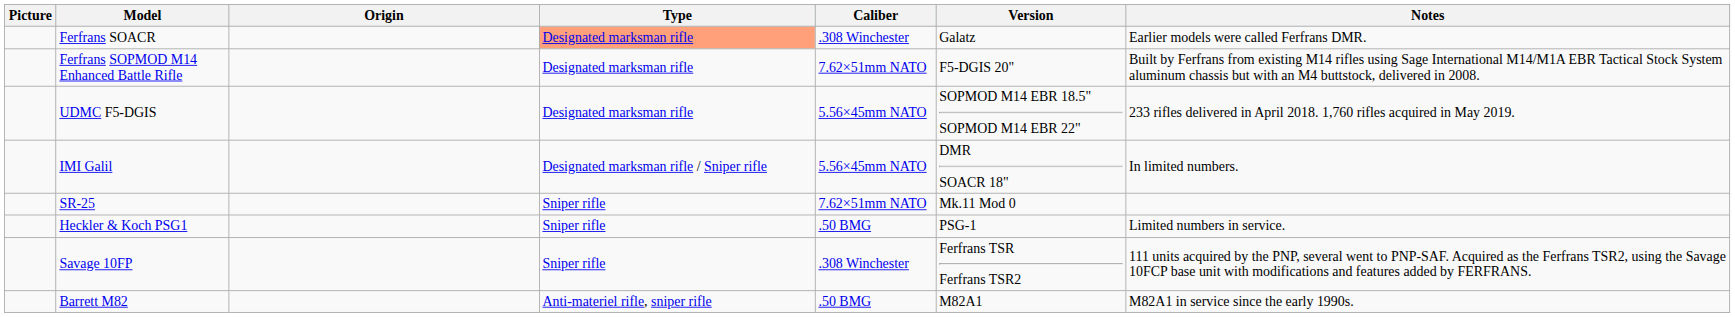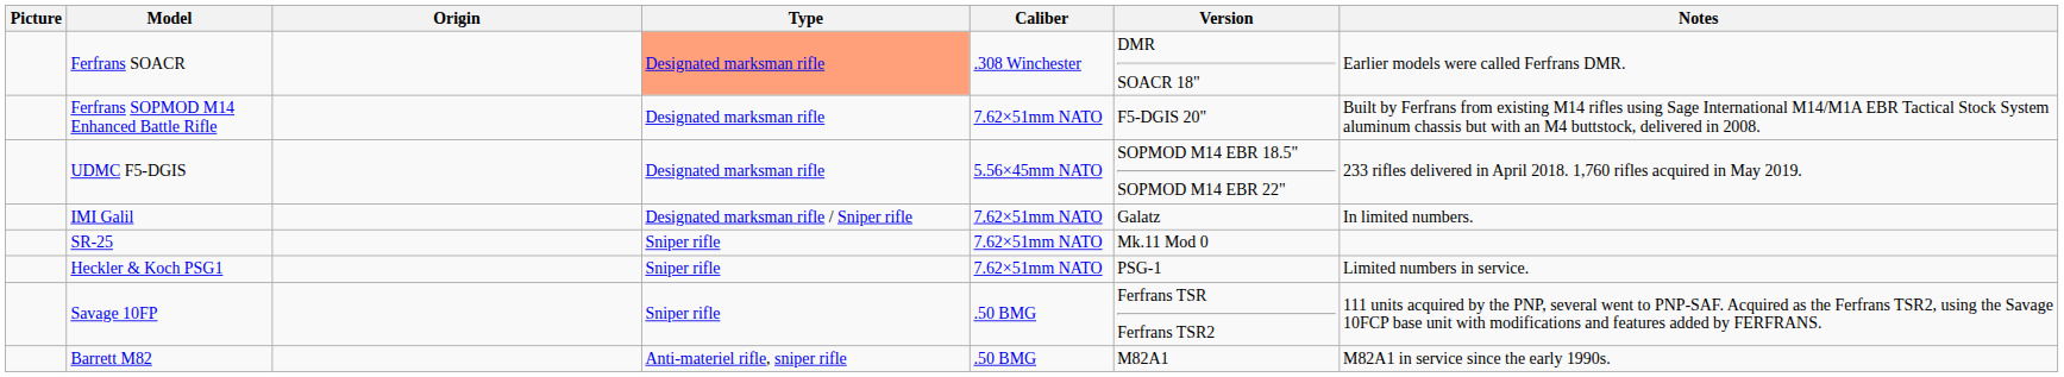 <table class="wikitable" style="width:100%;">
 <tr bgcolor=#B0E0E6>
 <th style="width:3%;">Picture</th>
 <th style="width:10%;">Model</th>
 <th style="width:18%;">Origin</th>
 <th style="width:16%;">Type</th>
 <th style="width:7%;">Caliber</th>
 <th style="width:%;">Version</th>
 <th style="width:35%;">Notes</th>
 </tr>
 <tr>
 <td></td>
 <td><a href='#'>Ferfrans</a> SOACR</td>
 <td></td>
 <td style="background: lightsalmon;"><a href='#'>Designated marksman rifle</a></td>
 <td><a href='#'>.308 Winchester</a></td>
-<td>Galatz</td>
+<td>DMR<hr>SOACR 18"</td>
 <td>Earlier models were called Ferfrans DMR.</td>
 </tr>
 <tr>
 <td></td>
 <td><a href='#'>Ferfrans</a> <a href='#'>SOPMOD M14 Enhanced Battle Rifle</a></td>
 <td></td>
 <td><a href='#'>Designated marksman rifle</a></td>
 <td><a href='#'>7.62×51mm NATO</a></td>
 <td>F5-DGIS 20"</td>
 <td>Built by Ferfrans from existing M14 rifles using Sage International M14/M1A EBR Tactical Stock System aluminum chassis but with an M4 buttstock, delivered in 2008.</td>
 </tr>
 <tr>
 <td></td>
 <td><a href='#'>UDMC</a> F5-DGIS</td>
 <td></td>
 <td><a href='#'>Designated marksman rifle</a></td>
 <td><a href='#'>5.56×45mm NATO</a></td>
 <td>SOPMOD M14 EBR 18.5"<hr>SOPMOD M14 EBR 22"</td>
 <td>233 rifles delivered in April 2018. 1,760 rifles acquired in May 2019.</td>
 </tr>
 <tr>
 <td></td>
 <td><a href='#'>IMI Galil</a></td>
 <td></td>
 <td><a href='#'>Designated marksman rifle</a> / <a href='#'>Sniper rifle</a></td>
-<td><a href='#'>5.56×45mm NATO</a></td>
-<td>DMR<hr>SOACR 18"</td>
+<td><a href='#'>7.62×51mm NATO</a></td>
+<td>Galatz</td>
 <td>In limited numbers.</td>
 </tr>
 <tr>
 <td></td>
 <td><a href='#'>SR-25</a></td>
 <td></td>
 <td><a href='#'>Sniper rifle</a></td>
 <td><a href='#'>7.62×51mm NATO</a></td>
 <td>Mk.11 Mod 0</td>
 <td></td>
 </tr>
 <tr>
 <td></td>
 <td><a href='#'>Heckler & Koch PSG1</a></td>
 <td></td>
 <td><a href='#'>Sniper rifle</a></td>
-<td><a href='#'>.50 BMG</a></td>
+<td><a href='#'>7.62×51mm NATO</a></td>
 <td>PSG-1</td>
 <td>Limited numbers in service.</td>
 </tr>
 <tr>
 <td></td>
 <td><a href='#'>Savage 10FP</a></td>
 <td></td>
 <td><a href='#'>Sniper rifle</a></td>
-<td><a href='#'>.308 Winchester</a></td>
+<td><a href='#'>.50 BMG</a></td>
 <td>Ferfrans TSR<hr>Ferfrans TSR2</td>
 <td>111 units acquired by the PNP, several went to PNP-SAF. Acquired as the Ferfrans TSR2, using the Savage 10FCP base unit with modifications and features added by FERFRANS.</td>
 </tr>
 <tr>
 <td></td>
 <td><a href='#'>Barrett M82</a></td>
 <td></td>
 <td><a href='#'>Anti-materiel rifle</a>, <a href='#'>sniper rifle</a></td>
 <td><a href='#'>.50 BMG</a></td>
 <td>M82A1</td>
 <td>M82A1 in service since the early 1990s.</td>
 </tr>
 </table>
